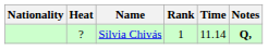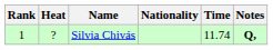 <table class="wikitable sortable" style="text-align:center; font-size:95%">
 <tr>
-<th>Nationality</th>
+<th>Rank</th>
 <th>Heat</th>
 <th>Name</th>
-<th>Rank</th>
+<th>Nationality</th>
 <th>Time</th>
 <th>Notes</th>
 </tr>
 <tr bgcolor=ccffcc>
-<td align=left></td>
+<td>1</td>
 <td>?</td>
 <td align=left><a href='#'>Silvia Chivás</a></td>
-<td>1</td>
-<td>11.14</td>
+<td align=left></td>
+<td>11.74</td>
 <td><strong>Q, </strong></td>
 </tr>
 </table>
